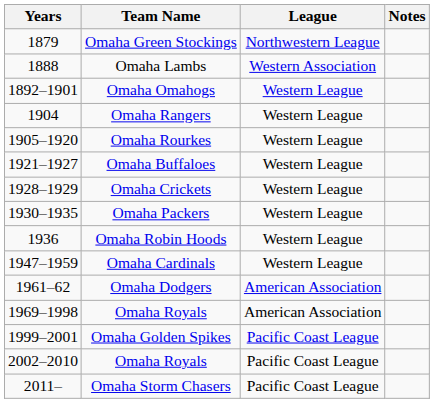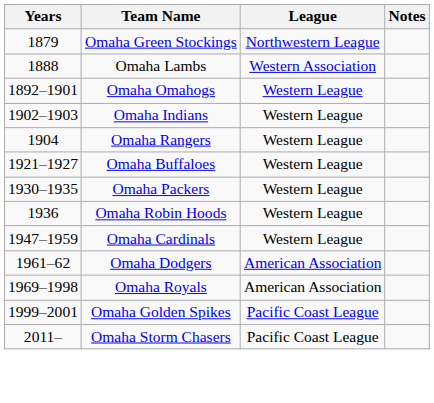 <table class="wikitable" style="text-align:center">
 <tr>
 <th>Years</th>
 <th>Team Name</th>
 <th>League</th>
 <th>Notes</th>
 </tr>
 <tr>
 <td>1879</td>
 <td><a href='#'>Omaha Green Stockings</a></td>
 <td><a href='#'>Northwestern League</a></td>
 <td></td>
 </tr>
 <tr>
 <td>1888</td>
 <td>Omaha Lambs</td>
 <td><a href='#'>Western Association</a></td>
 <td></td>
 </tr>
 <tr>
 <td>1892–1901</td>
 <td><a href='#'>Omaha Omahogs</a></td>
 <td><a href='#'>Western League</a></td>
 <td></td>
 </tr>
 <tr>
+<td>1902–1903</td>
+<td><a href='#'>Omaha Indians</a></td>
+<td>Western League</td>
+<td></td>
+</tr>
+<tr>
 <td>1904</td>
 <td><a href='#'>Omaha Rangers</a></td>
 <td>Western League</td>
 <td></td>
 </tr>
 <tr>
-<td>1905–1920</td>
-<td><a href='#'>Omaha Rourkes</a></td>
-<td>Western League</td>
-<td></td>
-</tr>
-<tr>
 <td>1921–1927</td>
 <td><a href='#'>Omaha Buffaloes</a></td>
-<td>Western League</td>
-<td></td>
-</tr>
-<tr>
-<td>1928–1929</td>
-<td><a href='#'>Omaha Crickets</a></td>
 <td>Western League</td>
 <td></td>
 </tr>
 <tr>
 <td>1930–1935</td>
 <td><a href='#'>Omaha Packers</a></td>
 <td>Western League</td>
 <td></td>
 </tr>
 <tr>
 <td>1936</td>
 <td><a href='#'>Omaha Robin Hoods</a></td>
 <td>Western League</td>
 <td></td>
 </tr>
 <tr>
 <td>1947–1959</td>
 <td><a href='#'>Omaha Cardinals</a></td>
 <td>Western League</td>
 <td></td>
 </tr>
 <tr>
 <td>1961–62</td>
 <td><a href='#'>Omaha Dodgers</a></td>
 <td><a href='#'>American Association</a></td>
 <td></td>
 </tr>
 <tr>
 <td>1969–1998</td>
 <td><a href='#'>Omaha Royals</a></td>
 <td>American Association</td>
 <td></td>
 </tr>
 <tr>
 <td>1999–2001</td>
 <td><a href='#'>Omaha Golden Spikes</a></td>
 <td><a href='#'>Pacific Coast League</a></td>
 <td></td>
 </tr>
 <tr>
-<td>2002–2010</td>
-<td><a href='#'>Omaha Royals</a></td>
-<td>Pacific Coast League</td>
-<td></td>
-</tr>
-<tr>
 <td>2011–</td>
 <td><a href='#'>Omaha Storm Chasers</a></td>
 <td>Pacific Coast League</td>
 <td></td>
 </tr>
 </table>
